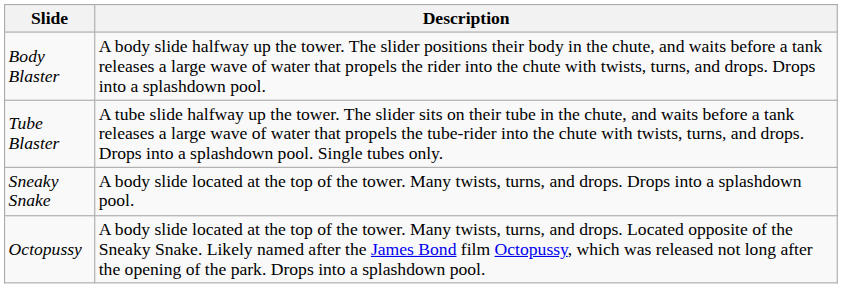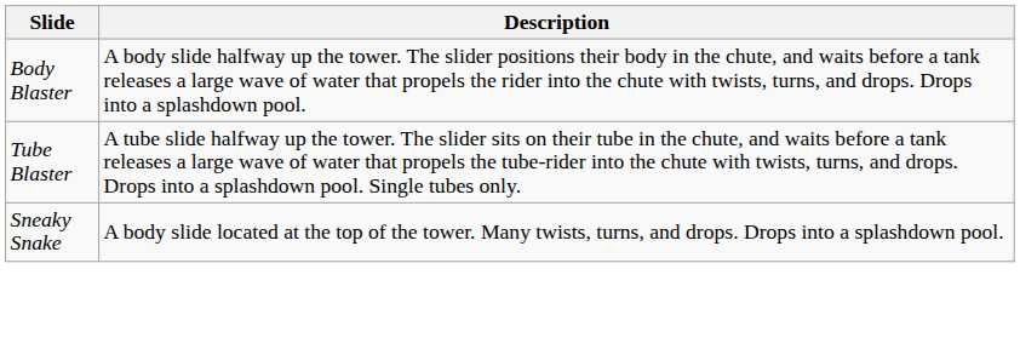 <table class="wikitable" style="width:60%;">
 <tr>
 <th>Slide</th>
 <th>Description</th>
 </tr>
 <tr>
 <td><em>Body Blaster</em></td>
 <td>A body slide halfway up the tower. The slider positions their body in the chute, and waits before a tank releases a large wave of water that propels the rider into the chute with twists, turns, and drops. Drops into a splashdown pool.</td>
 </tr>
 <tr>
 <td><em>Tube Blaster</em></td>
 <td>A tube slide halfway up the tower. The slider sits on their tube in the chute, and waits before a tank releases a large wave of water that propels the tube-rider into the chute with twists, turns, and drops. Drops into a splashdown pool. Single tubes only.</td>
 </tr>
 <tr>
 <td><em>Sneaky Snake</em></td>
 <td>A body slide located at the top of the tower. Many twists, turns, and drops. Drops into a splashdown pool.</td>
 </tr>
-<tr>
-<td><em>Octopussy</em></td>
-<td>A body slide located at the top of the tower. Many twists, turns, and drops. Located opposite of the Sneaky Snake. Likely named after the <a href='#'>James Bond</a> film <a href='#'>Octopussy</a>, which was released not long after the opening of the park. Drops into a splashdown pool.</td>
-</tr>
 </table>
